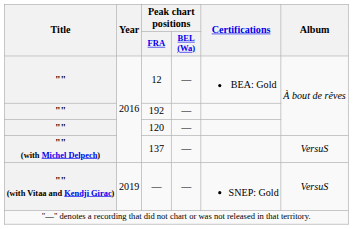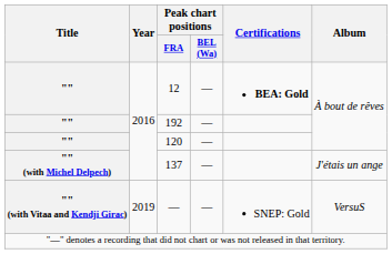 <table class="wikitable plainrowheaders" style="text-align:center;">
 <tr>
 <th scope="col" rowspan="2">Title</th>
 <th scope="col" rowspan="2">Year</th>
 <th colspan="2" scope="col">Peak chart positions</th>
 <th scope="col" rowspan="2"><a href='#'>Certifications</a></th>
 <th scope="col" rowspan="2">Album</th>
 </tr>
 <tr>
 <th scope="col" style="width:3em;font-size:85%;"><a href='#'>FRA</a><br></th>
 <th scope="col" style="width:3em;font-size:85%;"><a href='#'>BEL<br>(Wa)</a><br></th>
 </tr>
 <tr>
 <th scope="row">""</th>
 <td rowspan="4">2016</td>
 <td>12</td>
 <td>—</td>
-<td><br><ul><li>BEA: Gold</li></ul></td>
+<td><strong><br><ul><li>BEA: Gold</li></ul></strong></td>
 <td rowspan="3"><em>À bout de rêves</em></td>
 </tr>
 <tr>
 <th scope="row">""</th>
 <td>192</td>
 <td>—</td>
 <td></td>
 </tr>
 <tr>
 <th scope="row">""</th>
 <td>120</td>
 <td>—</td>
 <td></td>
 </tr>
 <tr>
 <th scope="row">""<br><small>(with <a href='#'>Michel Delpech</a>)</small></th>
 <td>137</td>
 <td>—</td>
 <td></td>
-<td><em>VersuS</em></td>
+<td><em>J'étais un ange</em></td>
 </tr>
 <tr>
 <th scope="row">""<br><small>(with Vitaa and <a href='#'>Kendji Girac</a>)</small></th>
 <td>2019</td>
 <td>—</td>
 <td>—</td>
 <td><br><ul><li>SNEP: Gold</li></ul></td>
 <td><em>VersuS</em></td>
 </tr>
 <tr>
 <td colspan="6" style="font-size:85%">"—" denotes a recording that did not chart or was not released in that territory.</td>
 </tr>
 </table>
